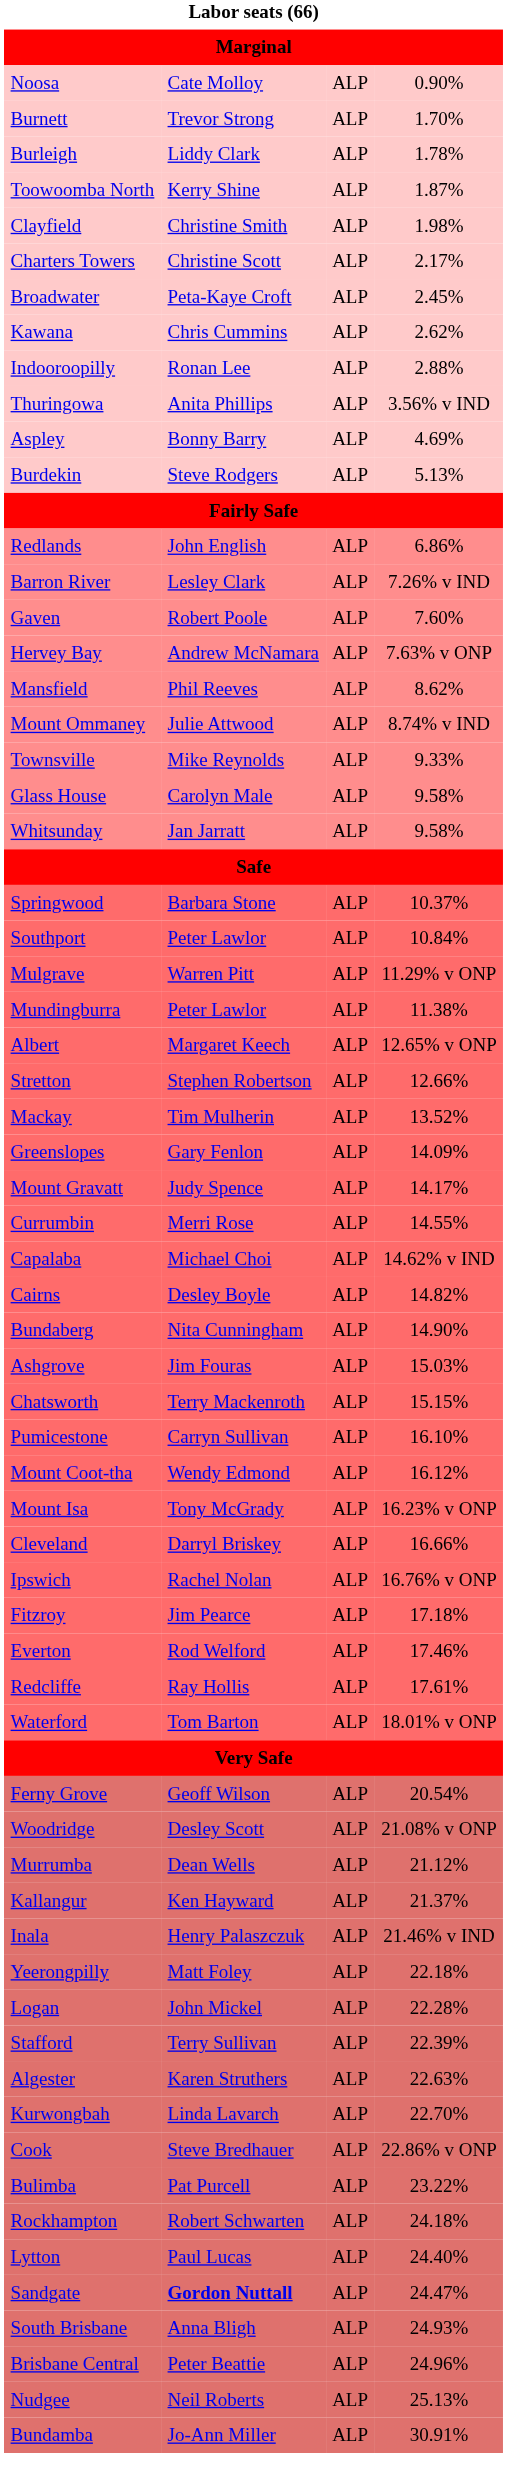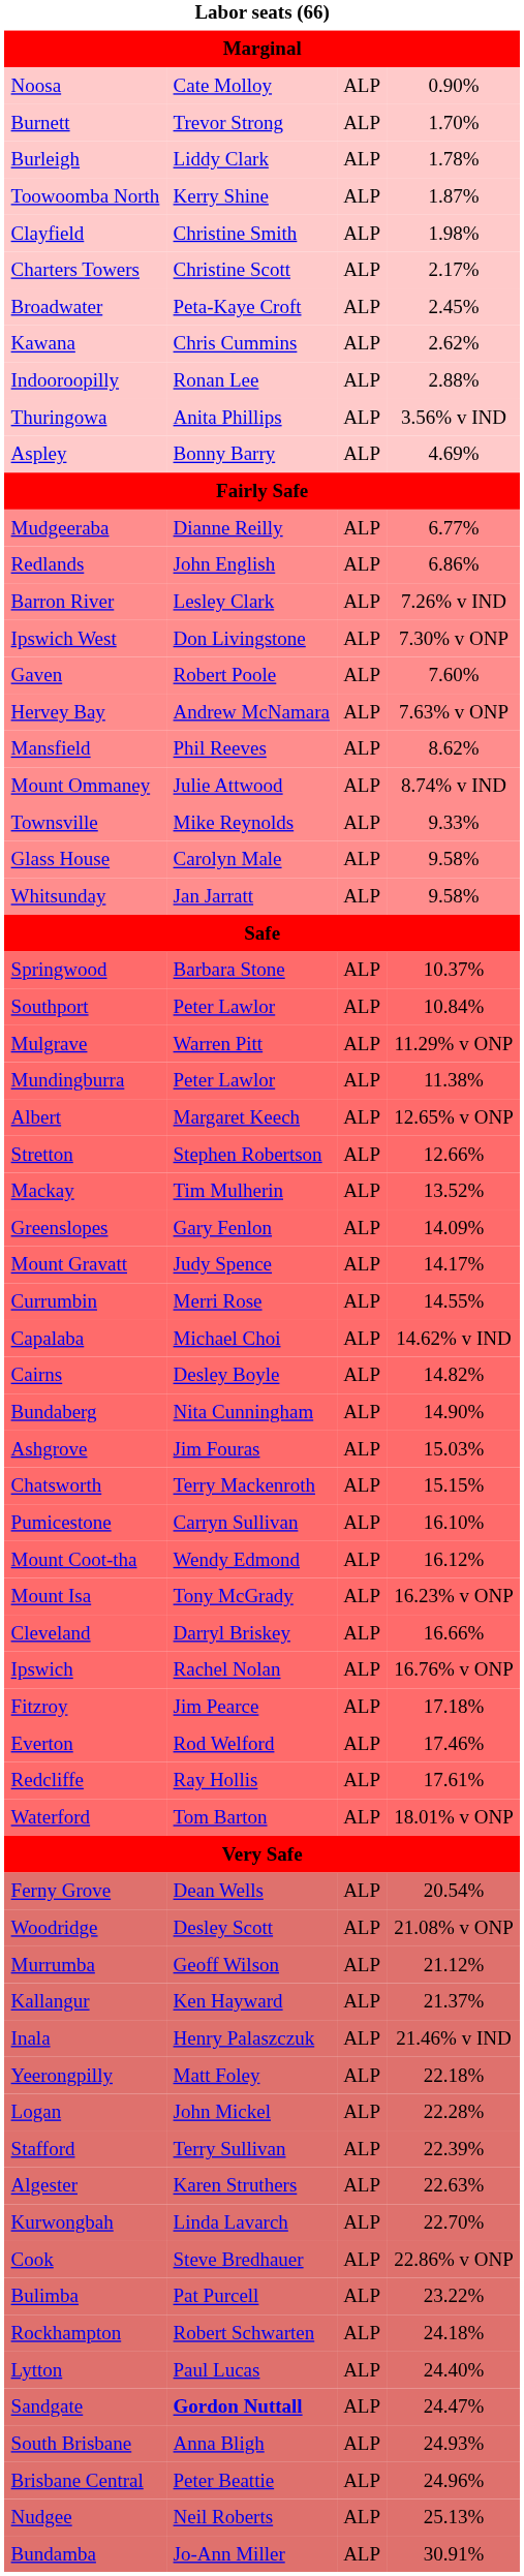 <table class="toccolours" cellpadding="5" cellspacing="0" style="float:left; margin-right:.5em; margin-top:.4em; font-size:90%;">
 <tr>
 <td COLSPAN=4 align="center"><strong>Labor seats (66)</strong></td>
 </tr>
 <tr>
 <td COLSPAN=4 align="center" bgcolor="red"><span><strong>Marginal</strong></span></td>
 </tr>
 <tr>
 <td align="left" bgcolor="FFCACA"><a href='#'>Noosa</a></td>
 <td align="left" bgcolor="FFCACA"><a href='#'>Cate Molloy</a></td>
 <td align="left" bgcolor="FFCACA">ALP</td>
 <td align="center" bgcolor="FFCACA">0.90%</td>
 </tr>
 <tr>
 <td align="left" bgcolor="FFCACA"><a href='#'>Burnett</a></td>
 <td align="left" bgcolor="FFCACA"><a href='#'>Trevor Strong</a></td>
 <td align="left" bgcolor="FFCACA">ALP</td>
 <td align="center" bgcolor="FFCACA">1.70%</td>
 </tr>
 <tr>
 <td align="left" bgcolor="FFCACA"><a href='#'>Burleigh</a></td>
 <td align="left" bgcolor="FFCACA"><a href='#'>Liddy Clark</a></td>
 <td align="left" bgcolor="FFCACA">ALP</td>
 <td align="center" bgcolor="FFCACA">1.78%</td>
 </tr>
 <tr>
 <td align="left" bgcolor="FFCACA"><a href='#'>Toowoomba North</a></td>
 <td align="left" bgcolor="FFCACA"><a href='#'>Kerry Shine</a></td>
 <td align="left" bgcolor="FFCACA">ALP</td>
 <td align="center" bgcolor="FFCACA">1.87%</td>
 </tr>
 <tr>
 <td align="left" bgcolor="FFCACA"><a href='#'>Clayfield</a></td>
 <td align="left" bgcolor="FFCACA"><a href='#'>Christine Smith</a></td>
 <td align="left" bgcolor="FFCACA">ALP</td>
 <td align="center" bgcolor="FFCACA">1.98%</td>
 </tr>
 <tr>
 <td align="left" bgcolor="FFCACA"><a href='#'>Charters Towers</a></td>
 <td align="left" bgcolor="FFCACA"><a href='#'>Christine Scott</a></td>
 <td align="left" bgcolor="FFCACA">ALP</td>
 <td align="center" bgcolor="FFCACA">2.17%</td>
 </tr>
 <tr>
 <td align="left" bgcolor="FFCACA"><a href='#'>Broadwater</a></td>
 <td align="left" bgcolor="FFCACA"><a href='#'>Peta-Kaye Croft</a></td>
 <td align="left" bgcolor="FFCACA">ALP</td>
 <td align="center" bgcolor="FFCACA">2.45%</td>
 </tr>
 <tr>
 <td align="left" bgcolor="FFCACA"><a href='#'>Kawana</a></td>
 <td align="left" bgcolor="FFCACA"><a href='#'>Chris Cummins</a></td>
 <td align="left" bgcolor="FFCACA">ALP</td>
 <td align="center" bgcolor="FFCACA">2.62%</td>
 </tr>
 <tr>
 <td align="left" bgcolor="FFCACA"><a href='#'>Indooroopilly</a></td>
 <td align="left" bgcolor="FFCACA"><a href='#'>Ronan Lee</a></td>
 <td align="left" bgcolor="FFCACA">ALP</td>
 <td align="center" bgcolor="FFCACA">2.88%</td>
 </tr>
 <tr>
 <td align="left" bgcolor="FFCACA"><a href='#'>Thuringowa</a></td>
 <td align="left" bgcolor="FFCACA"><a href='#'>Anita Phillips</a></td>
 <td align="left" bgcolor="FFCACA">ALP</td>
 <td align="center" bgcolor="FFCACA">3.56% v IND</td>
 </tr>
 <tr>
 <td align="left" bgcolor="FFCACA"><a href='#'>Aspley</a></td>
 <td align="left" bgcolor="FFCACA"><a href='#'>Bonny Barry</a></td>
 <td align="left" bgcolor="FFCACA">ALP</td>
 <td align="center" bgcolor="FFCACA">4.69%</td>
 </tr>
 <tr>
-<td align="left" bgcolor="FFCACA"><a href='#'>Burdekin</a></td>
-<td align="left" bgcolor="FFCACA"><a href='#'>Steve Rodgers</a></td>
-<td align="left" bgcolor="FFCACA">ALP</td>
-<td align="center" bgcolor="FFCACA">5.13%</td>
+<td COLSPAN=4 align="center" bgcolor="red"><span><strong>Fairly Safe</strong></span></td>
 </tr>
 <tr>
-<td COLSPAN=4 align="center" bgcolor="red"><span><strong>Fairly Safe</strong></span></td>
+<td align="left" bgcolor="FF8D8D"><a href='#'>Mudgeeraba</a></td>
+<td align="left" bgcolor="FF8D8D"><a href='#'>Dianne Reilly</a></td>
+<td align="left" bgcolor="FF8D8D">ALP</td>
+<td align="center" bgcolor="FF8D8D">6.77%</td>
 </tr>
 <tr>
 <td align="left" bgcolor="FF8D8D"><a href='#'>Redlands</a></td>
 <td align="left" bgcolor="FF8D8D"><a href='#'>John English</a></td>
 <td align="left" bgcolor="FF8D8D">ALP</td>
 <td align="center" bgcolor="FF8D8D">6.86%</td>
 </tr>
 <tr>
 <td align="left" bgcolor="FF8D8D"><a href='#'>Barron River</a></td>
 <td align="left" bgcolor="FF8D8D"><a href='#'>Lesley Clark</a></td>
 <td align="left" bgcolor="FF8D8D">ALP</td>
 <td align="center" bgcolor="FF8D8D">7.26% v IND</td>
+</tr>
+<tr>
+<td align="left" bgcolor="FF8D8D"><a href='#'>Ipswich West</a></td>
+<td align="left" bgcolor="FF8D8D"><a href='#'>Don Livingstone</a></td>
+<td align="left" bgcolor="FF8D8D">ALP</td>
+<td align="center" bgcolor="FF8D8D">7.30% v ONP</td>
 </tr>
 <tr>
 <td align="left" bgcolor="FF8D8D"><a href='#'>Gaven</a></td>
 <td align="left" bgcolor="FF8D8D"><a href='#'>Robert Poole</a></td>
 <td align="left" bgcolor="FF8D8D">ALP</td>
 <td align="center" bgcolor="FF8D8D">7.60%</td>
 </tr>
 <tr>
 <td align="left" bgcolor="FF8D8D"><a href='#'>Hervey Bay</a></td>
 <td align="left" bgcolor="FF8D8D"><a href='#'>Andrew McNamara</a></td>
 <td align="left" bgcolor="FF8D8D">ALP</td>
 <td align="center" bgcolor="FF8D8D">7.63% v ONP</td>
 </tr>
 <tr>
 <td align="left" bgcolor="FF8D8D"><a href='#'>Mansfield</a></td>
 <td align="left" bgcolor="FF8D8D"><a href='#'>Phil Reeves</a></td>
 <td align="left" bgcolor="FF8D8D">ALP</td>
 <td align="center" bgcolor="FF8D8D">8.62%</td>
 </tr>
 <tr>
 <td align="left" bgcolor="FF8D8D"><a href='#'>Mount Ommaney</a></td>
 <td align="left" bgcolor="FF8D8D"><a href='#'>Julie Attwood</a></td>
 <td align="left" bgcolor="FF8D8D">ALP</td>
 <td align="center" bgcolor="FF8D8D">8.74% v IND</td>
 </tr>
 <tr>
 <td align="left" bgcolor="FF8D8D"><a href='#'>Townsville</a></td>
 <td align="left" bgcolor="FF8D8D"><a href='#'>Mike Reynolds</a></td>
 <td align="left" bgcolor="FF8D8D">ALP</td>
 <td align="center" bgcolor="FF8D8D">9.33%</td>
 </tr>
 <tr>
 <td align="left" bgcolor="FF8D8D"><a href='#'>Glass House</a></td>
 <td align="left" bgcolor="FF8D8D"><a href='#'>Carolyn Male</a></td>
 <td align="left" bgcolor="FF8D8D">ALP</td>
 <td align="center" bgcolor="FF8D8D">9.58%</td>
 </tr>
 <tr>
 <td align="left" bgcolor="FF8D8D"><a href='#'>Whitsunday</a></td>
 <td align="left" bgcolor="FF8D8D"><a href='#'>Jan Jarratt</a></td>
 <td align="left" bgcolor="FF8D8D">ALP</td>
 <td align="center" bgcolor="FF8D8D">9.58%</td>
 </tr>
 <tr>
 <td COLSPAN=4 align="center" bgcolor="red"><span><strong>Safe</strong></span></td>
 </tr>
 <tr>
 <td align="left" bgcolor="FF6B6B"><a href='#'>Springwood</a></td>
 <td align="left" bgcolor="FF6B6B"><a href='#'>Barbara Stone</a></td>
 <td align="left" bgcolor="FF6B6B">ALP</td>
 <td align="center" bgcolor="FF6B6B">10.37%</td>
 </tr>
 <tr>
 <td align="left" bgcolor="FF6B6B"><a href='#'>Southport</a></td>
 <td align="left" bgcolor="FF6B6B"><a href='#'>Peter Lawlor</a></td>
 <td align="left" bgcolor="FF6B6B">ALP</td>
 <td align="center" bgcolor="FF6B6B">10.84%</td>
 </tr>
 <tr>
 <td align="left" bgcolor="FF6B6B"><a href='#'>Mulgrave</a></td>
 <td align="left" bgcolor="FF6B6B"><a href='#'>Warren Pitt</a></td>
 <td align="left" bgcolor="FF6B6B">ALP</td>
 <td align="center" bgcolor="FF6B6B">11.29% v ONP</td>
 </tr>
 <tr>
 <td align="left" bgcolor="FF6B6B"><a href='#'>Mundingburra</a></td>
 <td align="left" bgcolor="FF6B6B"><a href='#'>Peter Lawlor</a></td>
 <td align="left" bgcolor="FF6B6B">ALP</td>
 <td align="center" bgcolor="FF6B6B">11.38%</td>
 </tr>
 <tr>
 <td align="left" bgcolor="FF6B6B"><a href='#'>Albert</a></td>
 <td align="left" bgcolor="FF6B6B"><a href='#'>Margaret Keech</a></td>
 <td align="left" bgcolor="FF6B6B">ALP</td>
 <td align="center" bgcolor="FF6B6B">12.65% v ONP</td>
 </tr>
 <tr>
 <td align="left" bgcolor="FF6B6B"><a href='#'>Stretton</a></td>
 <td align="left" bgcolor="FF6B6B"><a href='#'>Stephen Robertson</a></td>
 <td align="left" bgcolor="FF6B6B">ALP</td>
 <td align="center" bgcolor="FF6B6B">12.66%</td>
 </tr>
 <tr>
 <td align="left" bgcolor="FF6B6B"><a href='#'>Mackay</a></td>
 <td align="left" bgcolor="FF6B6B"><a href='#'>Tim Mulherin</a></td>
 <td align="left" bgcolor="FF6B6B">ALP</td>
 <td align="center" bgcolor="FF6B6B">13.52%</td>
 </tr>
 <tr>
 <td align="left" bgcolor="FF6B6B"><a href='#'>Greenslopes</a></td>
 <td align="left" bgcolor="FF6B6B"><a href='#'>Gary Fenlon</a></td>
 <td align="left" bgcolor="FF6B6B">ALP</td>
 <td align="center" bgcolor="FF6B6B">14.09%</td>
 </tr>
 <tr>
 <td align="left" bgcolor="FF6B6B"><a href='#'>Mount Gravatt</a></td>
 <td align="left" bgcolor="FF6B6B"><a href='#'>Judy Spence</a></td>
 <td align="left" bgcolor="FF6B6B">ALP</td>
 <td align="center" bgcolor="FF6B6B">14.17%</td>
 </tr>
 <tr>
 <td align="left" bgcolor="FF6B6B"><a href='#'>Currumbin</a></td>
 <td align="left" bgcolor="FF6B6B"><a href='#'>Merri Rose</a></td>
 <td align="left" bgcolor="FF6B6B">ALP</td>
 <td align="center" bgcolor="FF6B6B">14.55%</td>
 </tr>
 <tr>
 <td align="left" bgcolor="FF6B6B"><a href='#'>Capalaba</a></td>
 <td align="left" bgcolor="FF6B6B"><a href='#'>Michael Choi</a></td>
 <td align="left" bgcolor="FF6B6B">ALP</td>
 <td align="center" bgcolor="FF6B6B">14.62% v IND</td>
 </tr>
 <tr>
 <td align="left" bgcolor="FF6B6B"><a href='#'>Cairns</a></td>
 <td align="left" bgcolor="FF6B6B"><a href='#'>Desley Boyle</a></td>
 <td align="left" bgcolor="FF6B6B">ALP</td>
 <td align="center" bgcolor="FF6B6B">14.82%</td>
 </tr>
 <tr>
 <td align="left" bgcolor="FF6B6B"><a href='#'>Bundaberg</a></td>
 <td align="left" bgcolor="FF6B6B"><a href='#'>Nita Cunningham</a></td>
 <td align="left" bgcolor="FF6B6B">ALP</td>
 <td align="center" bgcolor="FF6B6B">14.90%</td>
 </tr>
 <tr>
 <td align="left" bgcolor="FF6B6B"><a href='#'>Ashgrove</a></td>
 <td align="left" bgcolor="FF6B6B"><a href='#'>Jim Fouras</a></td>
 <td align="left" bgcolor="FF6B6B">ALP</td>
 <td align="center" bgcolor="FF6B6B">15.03%</td>
 </tr>
 <tr>
 <td align="left" bgcolor="FF6B6B"><a href='#'>Chatsworth</a></td>
 <td align="left" bgcolor="FF6B6B"><a href='#'>Terry Mackenroth</a></td>
 <td align="left" bgcolor="FF6B6B">ALP</td>
 <td align="center" bgcolor="FF6B6B">15.15%</td>
 </tr>
 <tr>
 <td align="left" bgcolor="FF6B6B"><a href='#'>Pumicestone</a></td>
 <td align="left" bgcolor="FF6B6B"><a href='#'>Carryn Sullivan</a></td>
 <td align="left" bgcolor="FF6B6B">ALP</td>
 <td align="center" bgcolor="FF6B6B">16.10%</td>
 </tr>
 <tr>
 <td align="left" bgcolor="FF6B6B"><a href='#'>Mount Coot-tha</a></td>
 <td align="left" bgcolor="FF6B6B"><a href='#'>Wendy Edmond</a></td>
 <td align="left" bgcolor="FF6B6B">ALP</td>
 <td align="center" bgcolor="FF6B6B">16.12%</td>
 </tr>
 <tr>
 <td align="left" bgcolor="FF6B6B"><a href='#'>Mount Isa</a></td>
 <td align="left" bgcolor="FF6B6B"><a href='#'>Tony McGrady</a></td>
 <td align="left" bgcolor="FF6B6B">ALP</td>
 <td align="center" bgcolor="FF6B6B">16.23% v ONP</td>
 </tr>
 <tr>
 <td align="left" bgcolor="FF6B6B"><a href='#'>Cleveland</a></td>
 <td align="left" bgcolor="FF6B6B"><a href='#'>Darryl Briskey</a></td>
 <td align="left" bgcolor="FF6B6B">ALP</td>
 <td align="center" bgcolor="FF6B6B">16.66%</td>
 </tr>
 <tr>
 <td align="left" bgcolor="FF6B6B"><a href='#'>Ipswich</a></td>
 <td align="left" bgcolor="FF6B6B"><a href='#'>Rachel Nolan</a></td>
 <td align="left" bgcolor="FF6B6B">ALP</td>
 <td align="center" bgcolor="FF6B6B">16.76% v ONP</td>
 </tr>
 <tr>
 <td align="left" bgcolor="FF6B6B"><a href='#'>Fitzroy</a></td>
 <td align="left" bgcolor="FF6B6B"><a href='#'>Jim Pearce</a></td>
 <td align="left" bgcolor="FF6B6B">ALP</td>
 <td align="center" bgcolor="FF6B6B">17.18%</td>
 </tr>
 <tr>
 <td align="left" bgcolor="FF6B6B"><a href='#'>Everton</a></td>
 <td align="left" bgcolor="FF6B6B"><a href='#'>Rod Welford</a></td>
 <td align="left" bgcolor="FF6B6B">ALP</td>
 <td align="center" bgcolor="FF6B6B">17.46%</td>
 </tr>
 <tr>
 <td align="left" bgcolor="FF6B6B"><a href='#'>Redcliffe</a></td>
 <td align="left" bgcolor="FF6B6B"><a href='#'>Ray Hollis</a></td>
 <td align="left" bgcolor="FF6B6B">ALP</td>
 <td align="center" bgcolor="FF6B6B">17.61%</td>
 </tr>
 <tr>
 <td align="left" bgcolor="FF6B6B"><a href='#'>Waterford</a></td>
 <td align="left" bgcolor="FF6B6B"><a href='#'>Tom Barton</a></td>
 <td align="left" bgcolor="FF6B6B">ALP</td>
 <td align="center" bgcolor="FF6B6B">18.01% v ONP</td>
 </tr>
 <tr>
 <td COLSPAN=4 align="center" bgcolor="red"><span><strong>Very Safe</strong></span></td>
 </tr>
 <tr>
 <td align="left" bgcolor="DF716D"><a href='#'>Ferny Grove</a></td>
-<td align="left" bgcolor="DF716D"><a href='#'>Geoff Wilson</a></td>
+<td align="left" bgcolor="DF716D"><a href='#'>Dean Wells</a></td>
 <td align="left" bgcolor="DF716D">ALP</td>
 <td align="center" bgcolor="DF716D">20.54%</td>
 </tr>
 <tr>
 <td align="left" bgcolor="DF716D"><a href='#'>Woodridge</a></td>
 <td align="left" bgcolor="DF716D"><a href='#'>Desley Scott</a></td>
 <td align="left" bgcolor="DF716D">ALP</td>
 <td align="center" bgcolor="DF716D">21.08% v ONP</td>
 </tr>
 <tr>
 <td align="left" bgcolor="DF716D"><a href='#'>Murrumba</a></td>
-<td align="left" bgcolor="DF716D"><a href='#'>Dean Wells</a></td>
+<td align="left" bgcolor="DF716D"><a href='#'>Geoff Wilson</a></td>
 <td align="left" bgcolor="DF716D">ALP</td>
 <td align="center" bgcolor="DF716D">21.12%</td>
 </tr>
 <tr>
 <td align="left" bgcolor="DF716D"><a href='#'>Kallangur</a></td>
 <td align="left" bgcolor="DF716D"><a href='#'>Ken Hayward</a></td>
 <td align="left" bgcolor="DF716D">ALP</td>
 <td align="center" bgcolor="DF716D">21.37%</td>
 </tr>
 <tr>
 <td align="left" bgcolor="DF716D"><a href='#'>Inala</a></td>
 <td align="left" bgcolor="DF716D"><a href='#'>Henry Palaszczuk</a></td>
 <td align="left" bgcolor="DF716D">ALP</td>
 <td align="center" bgcolor="DF716D">21.46% v IND</td>
 </tr>
 <tr>
 <td align="left" bgcolor="DF716D"><a href='#'>Yeerongpilly</a></td>
 <td align="left" bgcolor="DF716D"><a href='#'>Matt Foley</a></td>
 <td align="left" bgcolor="DF716D">ALP</td>
 <td align="center" bgcolor="DF716D">22.18%</td>
 </tr>
 <tr>
 <td align="left" bgcolor="DF716D"><a href='#'>Logan</a></td>
 <td align="left" bgcolor="DF716D"><a href='#'>John Mickel</a></td>
 <td align="left" bgcolor="DF716D">ALP</td>
 <td align="center" bgcolor="DF716D">22.28%</td>
 </tr>
 <tr>
 <td align="left" bgcolor="DF716D"><a href='#'>Stafford</a></td>
 <td align="left" bgcolor="DF716D"><a href='#'>Terry Sullivan</a></td>
 <td align="left" bgcolor="DF716D">ALP</td>
 <td align="center" bgcolor="DF716D">22.39%</td>
 </tr>
 <tr>
 <td align="left" bgcolor="DF716D"><a href='#'>Algester</a></td>
 <td align="left" bgcolor="DF716D"><a href='#'>Karen Struthers</a></td>
 <td align="left" bgcolor="DF716D">ALP</td>
 <td align="center" bgcolor="DF716D">22.63%</td>
 </tr>
 <tr>
 <td align="left" bgcolor="DF716D"><a href='#'>Kurwongbah</a></td>
 <td align="left" bgcolor="DF716D"><a href='#'>Linda Lavarch</a></td>
 <td align="left" bgcolor="DF716D">ALP</td>
 <td align="center" bgcolor="DF716D">22.70%</td>
 </tr>
 <tr>
 <td align="left" bgcolor="DF716D"><a href='#'>Cook</a></td>
 <td align="left" bgcolor="DF716D"><a href='#'>Steve Bredhauer</a></td>
 <td align="left" bgcolor="DF716D">ALP</td>
 <td align="center" bgcolor="DF716D">22.86% v ONP</td>
 </tr>
 <tr>
 <td align="left" bgcolor="DF716D"><a href='#'>Bulimba</a></td>
 <td align="left" bgcolor="DF716D"><a href='#'>Pat Purcell</a></td>
 <td align="left" bgcolor="DF716D">ALP</td>
 <td align="center" bgcolor="DF716D">23.22%</td>
 </tr>
 <tr>
 <td align="left" bgcolor="DF716D"><a href='#'>Rockhampton</a></td>
 <td align="left" bgcolor="DF716D"><a href='#'>Robert Schwarten</a></td>
 <td align="left" bgcolor="DF716D">ALP</td>
 <td align="center" bgcolor="DF716D">24.18%</td>
 </tr>
 <tr>
 <td align="left" bgcolor="DF716D"><a href='#'>Lytton</a></td>
 <td align="left" bgcolor="DF716D"><a href='#'>Paul Lucas</a></td>
 <td align="left" bgcolor="DF716D">ALP</td>
 <td align="center" bgcolor="DF716D">24.40%</td>
 </tr>
 <tr>
 <td align="left" bgcolor="DF716D"><a href='#'>Sandgate</a></td>
 <td align="left" bgcolor="DF716D"><strong><a href='#'>Gordon Nuttall</a></strong></td>
 <td align="left" bgcolor="DF716D">ALP</td>
 <td align="center" bgcolor="DF716D">24.47%</td>
 </tr>
 <tr>
 <td align="left" bgcolor="DF716D"><a href='#'>South Brisbane</a></td>
 <td align="left" bgcolor="DF716D"><a href='#'>Anna Bligh</a></td>
 <td align="left" bgcolor="DF716D">ALP</td>
 <td align="center" bgcolor="DF716D">24.93%</td>
 </tr>
 <tr>
 <td align="left" bgcolor="DF716D"><a href='#'>Brisbane Central</a></td>
 <td align="left" bgcolor="DF716D"><a href='#'>Peter Beattie</a></td>
 <td align="left" bgcolor="DF716D">ALP</td>
 <td align="center" bgcolor="DF716D">24.96%</td>
 </tr>
 <tr>
 <td align="left" bgcolor="DF716D"><a href='#'>Nudgee</a></td>
 <td align="left" bgcolor="DF716D"><a href='#'>Neil Roberts</a></td>
 <td align="left" bgcolor="DF716D">ALP</td>
 <td align="center" bgcolor="DF716D">25.13%</td>
 </tr>
 <tr>
 <td align="left" bgcolor="DF716D"><a href='#'>Bundamba</a></td>
 <td align="left" bgcolor="DF716D"><a href='#'>Jo-Ann Miller</a></td>
 <td align="left" bgcolor="DF716D">ALP</td>
 <td align="center" bgcolor="DF716D">30.91%</td>
 </tr>
 <tr>
 </tr>
 </table>
